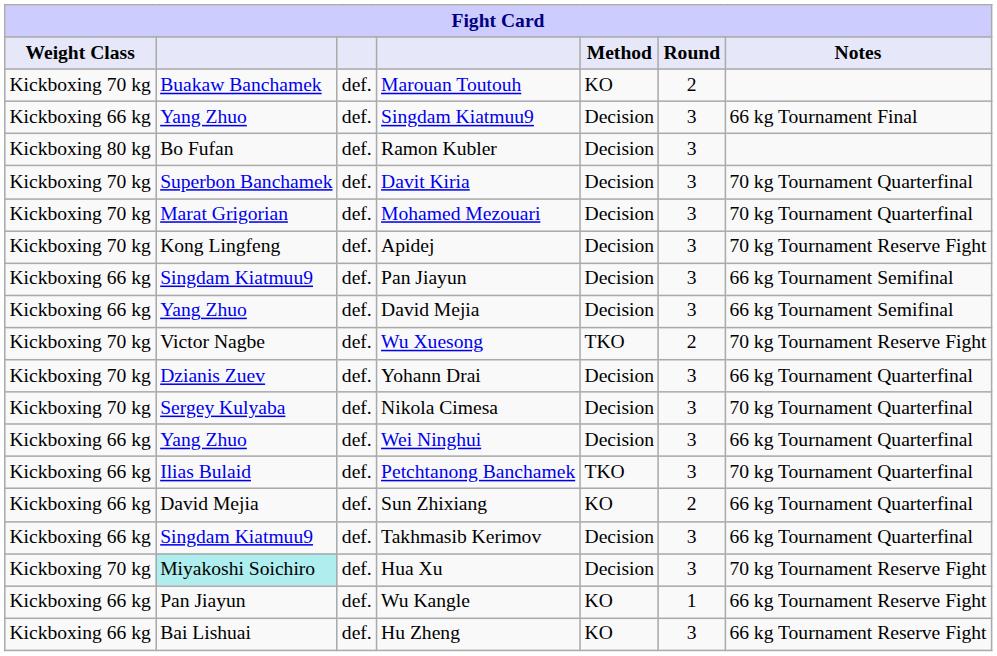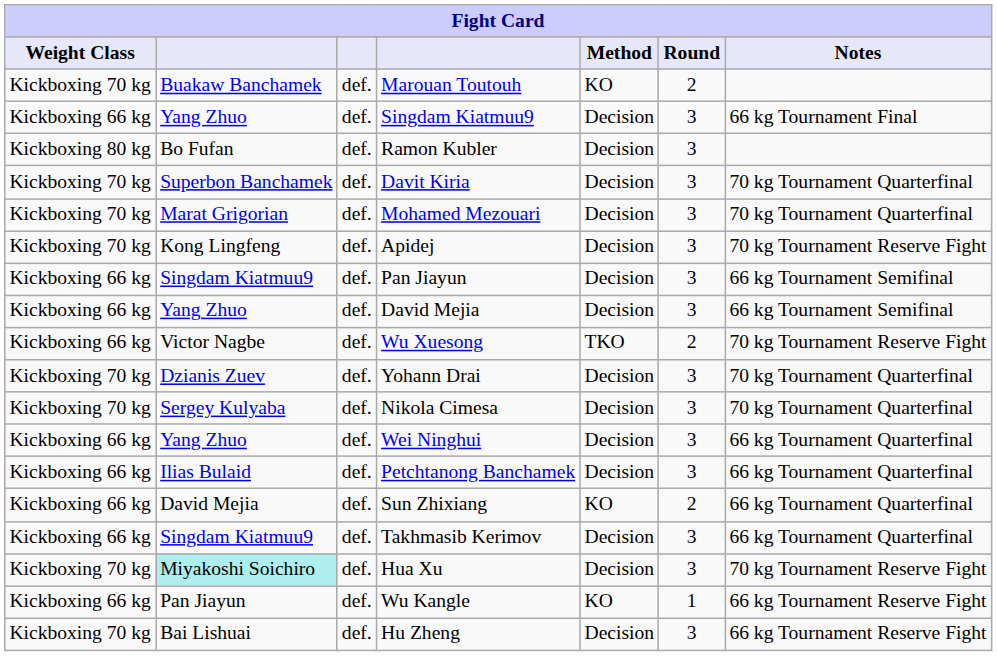 <table class="wikitable" style="font-size: 80%;">
 <tr>
 <th colspan="8" style="background-color: #ccf; color: #000080; text-align: center;"><strong>Fight Card</strong></th>
 </tr>
 <tr>
 <th colspan="1" style="background-color: #E6E8FA; color: #000000; text-align: center;">Weight Class</th>
 <th colspan="1" style="background-color: #E6E8FA; color: #000000; text-align: center;"></th>
 <th colspan="1" style="background-color: #E6E8FA; color: #000000; text-align: center;"></th>
 <th colspan="1" style="background-color: #E6E8FA; color: #000000; text-align: center;"></th>
 <th colspan="1" style="background-color: #E6E8FA; color: #000000; text-align: center;">Method</th>
 <th colspan="1" style="background-color: #E6E8FA; color: #000000; text-align: center;">Round</th>
 <th colspan="1" style="background-color: #E6E8FA; color: #000000; text-align: center;">Notes</th>
 </tr>
 <tr>
 <td>Kickboxing 70 kg</td>
 <td> <a href='#'>Buakaw Banchamek</a></td>
 <td align=center>def.</td>
 <td> <a href='#'>Marouan Toutouh</a></td>
 <td>KO</td>
 <td align=center>2</td>
 <td></td>
 </tr>
 <tr>
 <td>Kickboxing 66 kg</td>
 <td> <a href='#'>Yang Zhuo</a></td>
 <td align=center>def.</td>
 <td> <a href='#'>Singdam Kiatmuu9</a></td>
 <td>Decision</td>
 <td align=center>3</td>
 <td>66 kg Tournament Final</td>
 </tr>
 <tr>
 <td>Kickboxing 80 kg</td>
 <td> Bo Fufan</td>
 <td align=center>def.</td>
 <td> Ramon Kubler</td>
 <td>Decision</td>
 <td align=center>3</td>
 <td></td>
 </tr>
 <tr>
 <td>Kickboxing 70 kg</td>
 <td> <a href='#'>Superbon Banchamek</a></td>
 <td align=center>def.</td>
 <td> <a href='#'>Davit Kiria</a></td>
 <td>Decision</td>
 <td align=center>3</td>
 <td>70 kg Tournament Quarterfinal</td>
 </tr>
 <tr>
 <td>Kickboxing 70 kg</td>
 <td> <a href='#'>Marat Grigorian</a></td>
 <td align=center>def.</td>
 <td> <a href='#'>Mohamed Mezouari</a></td>
 <td>Decision</td>
 <td align=center>3</td>
 <td>70 kg Tournament Quarterfinal</td>
 </tr>
 <tr>
 <td>Kickboxing 70 kg</td>
 <td> Kong Lingfeng</td>
 <td align=center>def.</td>
 <td> Apidej</td>
 <td>Decision</td>
 <td align=center>3</td>
 <td>70 kg Tournament Reserve Fight</td>
 </tr>
 <tr>
 <td>Kickboxing 66 kg</td>
 <td> <a href='#'>Singdam Kiatmuu9</a></td>
 <td align=center>def.</td>
 <td> Pan Jiayun</td>
 <td>Decision</td>
 <td align=center>3</td>
 <td>66 kg Tournament Semifinal</td>
 </tr>
 <tr>
 <td>Kickboxing 66 kg</td>
 <td> <a href='#'>Yang Zhuo</a></td>
 <td align=center>def.</td>
 <td> David Mejia</td>
 <td>Decision</td>
 <td align=center>3</td>
 <td>66 kg Tournament Semifinal</td>
 </tr>
 <tr>
-<td>Kickboxing 70 kg</td>
+<td>Kickboxing 66 kg</td>
 <td> Victor Nagbe</td>
 <td align=center>def.</td>
 <td> <a href='#'>Wu Xuesong</a></td>
 <td>TKO</td>
 <td align=center>2</td>
 <td>70 kg Tournament Reserve Fight</td>
 </tr>
 <tr>
 <td>Kickboxing 70 kg</td>
 <td> <a href='#'>Dzianis Zuev</a></td>
 <td align=center>def.</td>
 <td> Yohann Drai</td>
 <td>Decision</td>
 <td align=center>3</td>
-<td>66 kg Tournament Quarterfinal</td>
+<td>70 kg Tournament Quarterfinal</td>
 </tr>
 <tr>
 <td>Kickboxing 70 kg</td>
 <td> <a href='#'>Sergey Kulyaba</a></td>
 <td align=center>def.</td>
 <td> Nikola Cimesa</td>
 <td>Decision</td>
 <td align=center>3</td>
 <td>70 kg Tournament Quarterfinal</td>
 </tr>
 <tr>
 <td>Kickboxing 66 kg</td>
 <td> <a href='#'>Yang Zhuo</a></td>
 <td align=center>def.</td>
 <td> <a href='#'>Wei Ninghui</a></td>
 <td>Decision</td>
 <td align=center>3</td>
 <td>66 kg Tournament Quarterfinal</td>
 </tr>
 <tr>
 <td>Kickboxing 66 kg</td>
 <td> <a href='#'>Ilias Bulaid</a></td>
 <td align=center>def.</td>
 <td> <a href='#'>Petchtanong Banchamek</a></td>
-<td>TKO</td>
+<td>Decision</td>
 <td align=center>3</td>
-<td>70 kg Tournament Quarterfinal</td>
+<td>66 kg Tournament Quarterfinal</td>
 </tr>
 <tr>
 <td>Kickboxing 66 kg</td>
 <td> David Mejia</td>
 <td align=center>def.</td>
 <td> Sun Zhixiang</td>
 <td>KO</td>
 <td align=center>2</td>
 <td>66 kg Tournament Quarterfinal</td>
 </tr>
 <tr>
 <td>Kickboxing 66 kg</td>
 <td> <a href='#'>Singdam Kiatmuu9</a></td>
 <td align=center>def.</td>
 <td> Takhmasib Kerimov</td>
 <td>Decision</td>
 <td align=center>3</td>
 <td>66 kg Tournament Quarterfinal</td>
 </tr>
 <tr>
 <td>Kickboxing 70 kg</td>
 <td style="background: paleturquoise;"> Miyakoshi Soichiro</td>
 <td align=center>def.</td>
 <td> Hua Xu</td>
 <td>Decision</td>
 <td align=center>3</td>
 <td>70 kg Tournament Reserve Fight</td>
 </tr>
 <tr>
 <td>Kickboxing 66 kg</td>
 <td> Pan Jiayun</td>
 <td align=center>def.</td>
 <td> Wu Kangle</td>
 <td>KO</td>
 <td align=center>1</td>
 <td>66 kg Tournament Reserve Fight</td>
 </tr>
 <tr>
-<td>Kickboxing 66 kg</td>
+<td>Kickboxing 70 kg</td>
 <td> Bai Lishuai</td>
 <td align=center>def.</td>
 <td> Hu Zheng</td>
-<td>KO</td>
+<td>Decision</td>
 <td align=center>3</td>
 <td>66 kg Tournament Reserve Fight</td>
 </tr>
 </table>
